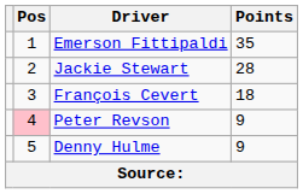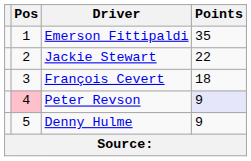 <table class="wikitable" style="font-size: 95%;">
 <tr>
 <th></th>
 <th>Pos</th>
 <th>Driver</th>
 <th>Points</th>
 </tr>
 <tr>
 <td align="left"></td>
 <td align="center">1</td>
 <td> <a href='#'>Emerson Fittipaldi</a></td>
 <td align="left">35</td>
 </tr>
 <tr>
 <td align="left"></td>
 <td align="center">2</td>
 <td> <a href='#'>Jackie Stewart</a></td>
-<td align="left">28</td>
+<td align="left">22</td>
 </tr>
 <tr>
 <td align="left"></td>
 <td align="center">3</td>
 <td> <a href='#'>François Cevert</a></td>
 <td align="left">18</td>
 </tr>
 <tr>
 <td align="left"></td>
 <td align="center" style="background: pink;">4</td>
 <td> <a href='#'>Peter Revson</a></td>
-<td align="left">9</td>
+<td align="left" style="background: lavender;">9</td>
 </tr>
 <tr>
 <td align="left"></td>
 <td align="center">5</td>
 <td> <a href='#'>Denny Hulme</a></td>
 <td align="left">9</td>
 </tr>
 <tr>
 <th colspan=4>Source: </th>
 </tr>
 </table>
